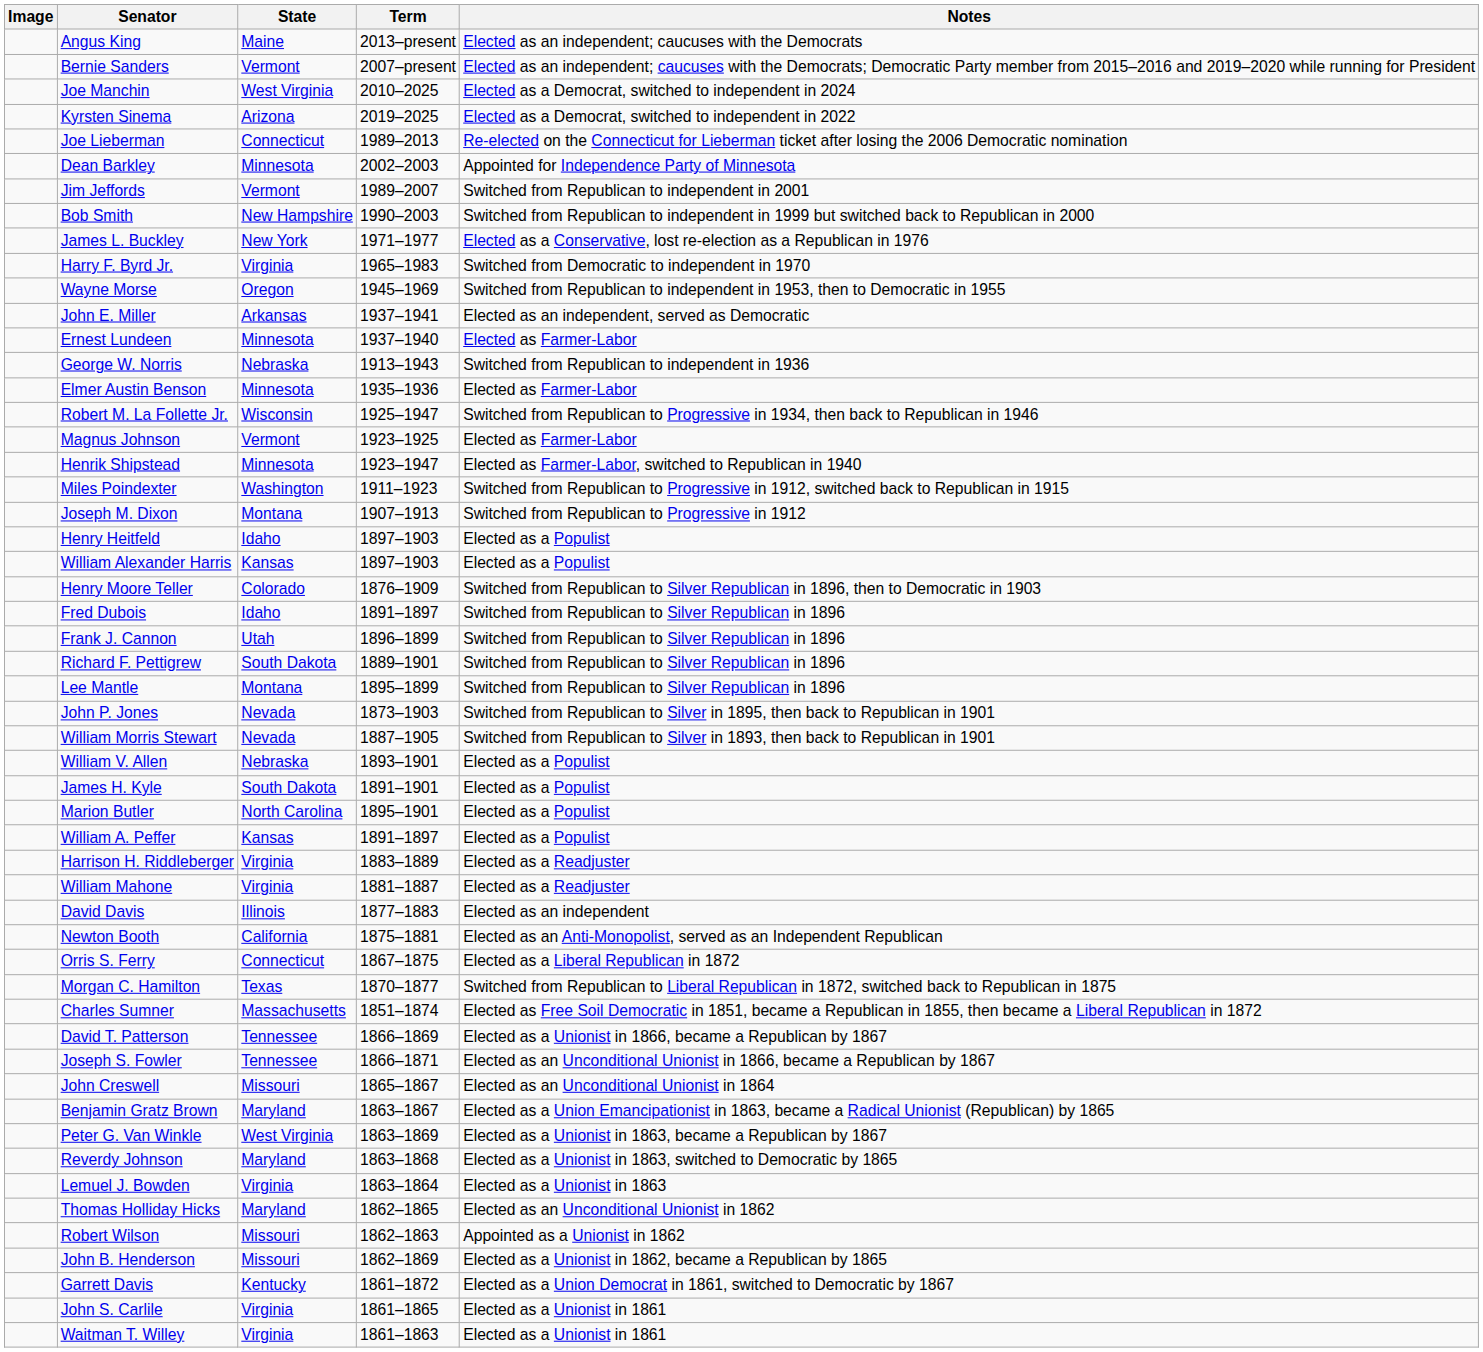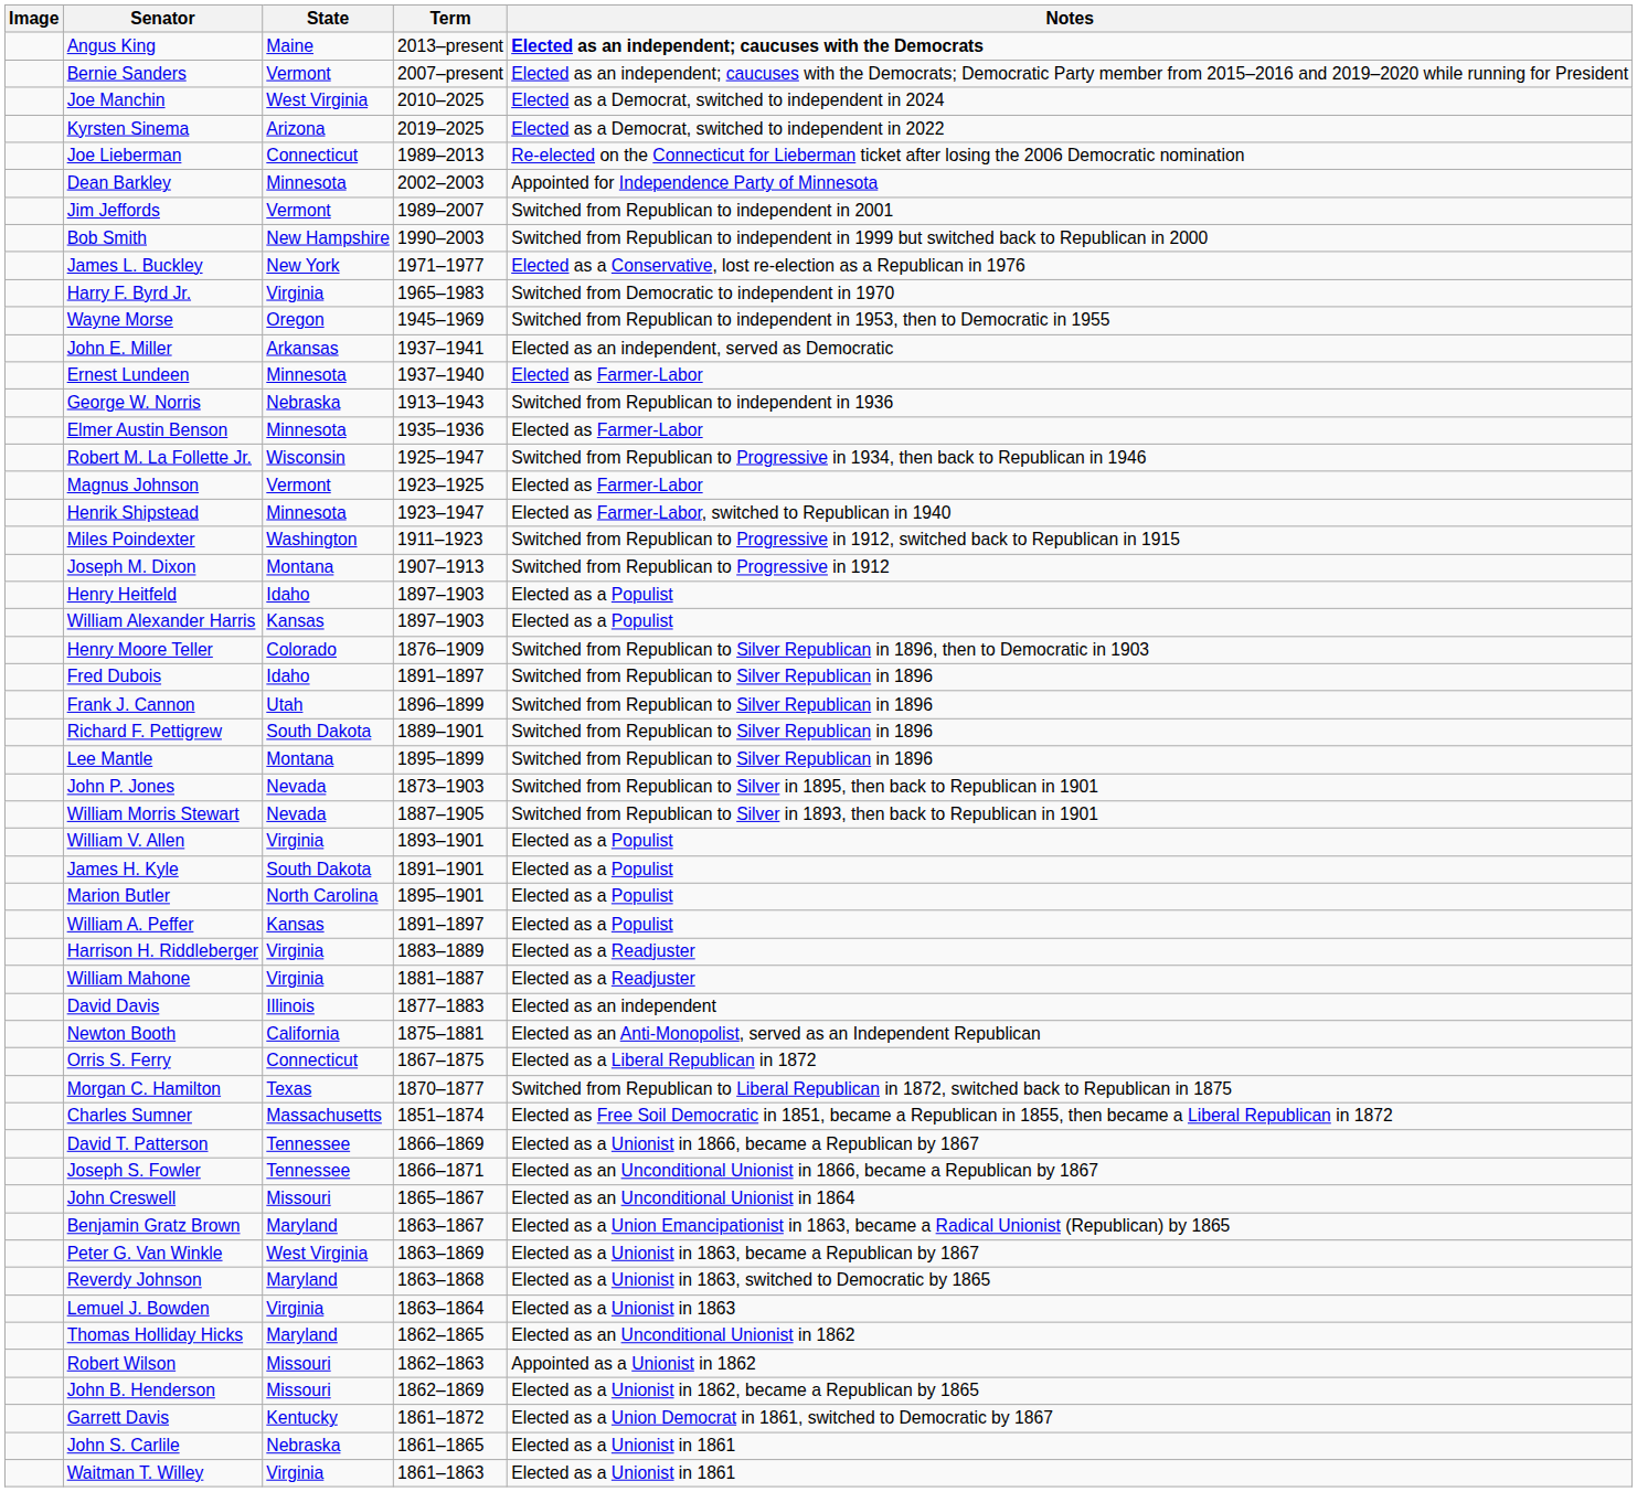 <table class="wikitable sortable">
 <tr>
 <th class="unsortable">Image</th>
 <th>Senator</th>
 <th>State</th>
 <th>Term</th>
 <th class="unsortable">Notes</th>
 </tr>
 <tr>
 <td></td>
 <td><a href='#'>Angus King</a></td>
 <td><a href='#'>Maine</a></td>
 <td>2013–present</td>
-<td><a href='#'>Elected</a> as an independent; caucuses with the Democrats</td>
+<td><strong><a href='#'>Elected</a> as an independent; caucuses with the Democrats</strong></td>
 </tr>
 <tr>
 <td></td>
 <td><a href='#'>Bernie Sanders</a></td>
 <td><a href='#'>Vermont</a></td>
 <td>2007–present</td>
 <td><a href='#'>Elected</a> as an independent; <a href='#'>caucuses</a> with the Democrats; Democratic Party member from 2015–2016 and 2019–2020 while running for President</td>
 </tr>
 <tr>
 <td></td>
 <td><a href='#'>Joe Manchin</a></td>
 <td><a href='#'>West Virginia</a></td>
 <td>2010–2025</td>
 <td><a href='#'>Elected</a> as a Democrat, switched to independent in 2024</td>
 </tr>
 <tr>
 <td></td>
 <td><a href='#'>Kyrsten Sinema</a></td>
 <td><a href='#'>Arizona</a></td>
 <td>2019–2025</td>
 <td><a href='#'>Elected</a> as a Democrat, switched to independent in 2022</td>
 </tr>
 <tr>
 <td></td>
 <td><a href='#'>Joe Lieberman</a></td>
 <td><a href='#'>Connecticut</a></td>
 <td>1989–2013</td>
 <td><a href='#'>Re-elected</a> on the <a href='#'>Connecticut for Lieberman</a> ticket after losing the 2006 Democratic nomination</td>
 </tr>
 <tr>
 <td></td>
 <td><a href='#'>Dean Barkley</a></td>
 <td><a href='#'>Minnesota</a></td>
 <td>2002–2003</td>
 <td>Appointed for <a href='#'>Independence Party of Minnesota</a></td>
 </tr>
 <tr>
 <td></td>
 <td><a href='#'>Jim Jeffords</a></td>
 <td><a href='#'>Vermont</a></td>
 <td>1989–2007</td>
 <td>Switched from Republican to independent in 2001</td>
 </tr>
 <tr>
 <td></td>
 <td><a href='#'>Bob Smith</a></td>
 <td><a href='#'>New Hampshire</a></td>
 <td>1990–2003</td>
 <td>Switched from Republican to independent in 1999 but switched back to Republican in 2000</td>
 </tr>
 <tr>
 <td></td>
 <td><a href='#'>James L. Buckley</a></td>
 <td><a href='#'>New York</a></td>
 <td>1971–1977</td>
 <td><a href='#'>Elected</a> as a <a href='#'>Conservative</a>, lost re-election as a Republican in 1976</td>
 </tr>
 <tr>
 <td></td>
 <td><a href='#'>Harry F. Byrd Jr.</a></td>
 <td><a href='#'>Virginia</a></td>
 <td>1965–1983</td>
 <td>Switched from Democratic to independent in 1970</td>
 </tr>
 <tr>
 <td></td>
 <td><a href='#'>Wayne Morse</a></td>
 <td><a href='#'>Oregon</a></td>
 <td>1945–1969</td>
 <td>Switched from Republican to independent in 1953, then to Democratic in 1955</td>
 </tr>
 <tr>
 <td></td>
 <td><a href='#'>John E. Miller</a></td>
 <td><a href='#'>Arkansas</a></td>
 <td>1937–1941</td>
 <td>Elected as an independent, served as Democratic</td>
 </tr>
 <tr>
 <td></td>
 <td><a href='#'>Ernest Lundeen</a></td>
 <td><a href='#'>Minnesota</a></td>
 <td>1937–1940</td>
 <td><a href='#'>Elected</a> as <a href='#'>Farmer-Labor</a></td>
 </tr>
 <tr>
 <td></td>
 <td><a href='#'>George W. Norris</a></td>
 <td><a href='#'>Nebraska</a></td>
 <td>1913–1943</td>
 <td>Switched from Republican to independent in 1936</td>
 </tr>
 <tr>
 <td></td>
 <td><a href='#'>Elmer Austin Benson</a></td>
 <td><a href='#'>Minnesota</a></td>
 <td>1935–1936</td>
 <td>Elected as <a href='#'>Farmer-Labor</a></td>
 </tr>
 <tr>
 <td></td>
 <td><a href='#'>Robert M. La Follette Jr.</a></td>
 <td><a href='#'>Wisconsin</a></td>
 <td>1925–1947</td>
 <td>Switched from Republican to <a href='#'>Progressive</a> in 1934, then back to Republican in 1946</td>
 </tr>
 <tr>
 <td></td>
 <td><a href='#'>Magnus Johnson</a></td>
 <td><a href='#'>Vermont</a></td>
 <td>1923–1925</td>
 <td>Elected as <a href='#'>Farmer-Labor</a></td>
 </tr>
 <tr>
 <td></td>
 <td><a href='#'>Henrik Shipstead</a></td>
 <td><a href='#'>Minnesota</a></td>
 <td>1923–1947</td>
 <td>Elected as <a href='#'>Farmer-Labor</a>, switched to Republican in 1940</td>
 </tr>
 <tr>
 <td></td>
 <td><a href='#'>Miles Poindexter</a></td>
 <td><a href='#'>Washington</a></td>
 <td>1911–1923</td>
 <td>Switched from Republican to <a href='#'>Progressive</a> in 1912, switched back to Republican in 1915</td>
 </tr>
 <tr>
 <td></td>
 <td><a href='#'>Joseph M. Dixon</a></td>
 <td><a href='#'>Montana</a></td>
 <td>1907–1913</td>
 <td>Switched from Republican to <a href='#'>Progressive</a> in 1912</td>
 </tr>
 <tr>
 <td></td>
 <td><a href='#'>Henry Heitfeld</a></td>
 <td><a href='#'>Idaho</a></td>
 <td>1897–1903</td>
 <td>Elected as a <a href='#'>Populist</a></td>
 </tr>
 <tr>
 <td></td>
 <td><a href='#'>William Alexander Harris</a></td>
 <td><a href='#'>Kansas</a></td>
 <td>1897–1903</td>
 <td>Elected as a <a href='#'>Populist</a></td>
 </tr>
 <tr>
 <td></td>
 <td><a href='#'>Henry Moore Teller</a></td>
 <td><a href='#'>Colorado</a></td>
 <td>1876–1909</td>
 <td>Switched from Republican to <a href='#'>Silver Republican</a> in 1896, then to Democratic in 1903</td>
 </tr>
 <tr>
 <td></td>
 <td><a href='#'>Fred Dubois</a></td>
 <td><a href='#'>Idaho</a></td>
 <td>1891–1897</td>
 <td>Switched from Republican to <a href='#'>Silver Republican</a> in 1896</td>
 </tr>
 <tr>
 <td></td>
 <td><a href='#'>Frank J. Cannon</a></td>
 <td><a href='#'>Utah</a></td>
 <td>1896–1899</td>
 <td>Switched from Republican to <a href='#'>Silver Republican</a> in 1896</td>
 </tr>
 <tr>
 <td></td>
 <td><a href='#'>Richard F. Pettigrew</a></td>
 <td><a href='#'>South Dakota</a></td>
 <td>1889–1901</td>
 <td>Switched from Republican to <a href='#'>Silver Republican</a> in 1896</td>
 </tr>
 <tr>
 <td></td>
 <td><a href='#'>Lee Mantle</a></td>
 <td><a href='#'>Montana</a></td>
 <td>1895–1899</td>
 <td>Switched from Republican to <a href='#'>Silver Republican</a> in 1896</td>
 </tr>
 <tr>
 <td></td>
 <td><a href='#'>John P. Jones</a></td>
 <td><a href='#'>Nevada</a></td>
 <td>1873–1903</td>
 <td>Switched from Republican to <a href='#'>Silver</a> in 1895, then back to Republican in 1901</td>
 </tr>
 <tr>
 <td></td>
 <td><a href='#'>William Morris Stewart</a></td>
 <td><a href='#'>Nevada</a></td>
 <td>1887–1905</td>
 <td>Switched from Republican to <a href='#'>Silver</a> in 1893, then back to Republican in 1901</td>
 </tr>
 <tr>
 <td></td>
 <td><a href='#'>William V. Allen</a></td>
-<td><a href='#'>Nebraska</a></td>
+<td><a href='#'>Virginia</a></td>
 <td>1893–1901</td>
 <td>Elected as a <a href='#'>Populist</a></td>
 </tr>
 <tr>
 <td></td>
 <td><a href='#'>James H. Kyle</a></td>
 <td><a href='#'>South Dakota</a></td>
 <td>1891–1901</td>
 <td>Elected as a <a href='#'>Populist</a></td>
 </tr>
 <tr>
 <td></td>
 <td><a href='#'>Marion Butler</a></td>
 <td><a href='#'>North Carolina</a></td>
 <td>1895–1901</td>
 <td>Elected as a <a href='#'>Populist</a></td>
 </tr>
 <tr>
 <td></td>
 <td><a href='#'>William A. Peffer</a></td>
 <td><a href='#'>Kansas</a></td>
 <td>1891–1897</td>
 <td>Elected as a <a href='#'>Populist</a></td>
 </tr>
 <tr>
 <td></td>
 <td><a href='#'>Harrison H. Riddleberger</a></td>
 <td><a href='#'>Virginia</a></td>
 <td>1883–1889</td>
 <td>Elected as a <a href='#'>Readjuster</a></td>
 </tr>
 <tr>
 <td></td>
 <td><a href='#'>William Mahone</a></td>
 <td><a href='#'>Virginia</a></td>
 <td>1881–1887</td>
 <td>Elected as a <a href='#'>Readjuster</a></td>
 </tr>
 <tr>
 <td></td>
 <td><a href='#'>David Davis</a></td>
 <td><a href='#'>Illinois</a></td>
 <td>1877–1883</td>
 <td>Elected as an independent</td>
 </tr>
 <tr>
 <td></td>
 <td><a href='#'>Newton Booth</a></td>
 <td><a href='#'>California</a></td>
 <td>1875–1881</td>
 <td>Elected as an <a href='#'>Anti-Monopolist</a>, served as an Independent Republican</td>
 </tr>
 <tr>
 <td></td>
 <td><a href='#'>Orris S. Ferry</a></td>
 <td><a href='#'>Connecticut</a></td>
 <td>1867–1875</td>
 <td>Elected as a <a href='#'>Liberal Republican</a> in 1872</td>
 </tr>
 <tr>
 <td></td>
 <td><a href='#'>Morgan C. Hamilton</a></td>
 <td><a href='#'>Texas</a></td>
 <td>1870–1877</td>
 <td>Switched from Republican to <a href='#'>Liberal Republican</a> in 1872, switched back to Republican in 1875</td>
 </tr>
 <tr>
 <td></td>
 <td><a href='#'>Charles Sumner</a></td>
 <td><a href='#'>Massachusetts</a></td>
 <td>1851–1874</td>
 <td>Elected as <a href='#'>Free Soil Democratic</a> in 1851, became a Republican in 1855, then became a <a href='#'>Liberal Republican</a> in 1872</td>
 </tr>
 <tr>
 <td></td>
 <td><a href='#'>David T. Patterson</a></td>
 <td><a href='#'>Tennessee</a></td>
 <td>1866–1869</td>
 <td>Elected as a <a href='#'>Unionist</a> in 1866, became a Republican by 1867</td>
 </tr>
 <tr>
 <td></td>
 <td><a href='#'>Joseph S. Fowler</a></td>
 <td><a href='#'>Tennessee</a></td>
 <td>1866–1871</td>
 <td>Elected as an <a href='#'>Unconditional Unionist</a> in 1866, became a Republican by 1867</td>
 </tr>
 <tr>
 <td></td>
 <td><a href='#'>John Creswell</a></td>
 <td><a href='#'>Missouri</a></td>
 <td>1865–1867</td>
 <td>Elected as an <a href='#'>Unconditional Unionist</a> in 1864</td>
 </tr>
 <tr>
 <td></td>
 <td><a href='#'>Benjamin Gratz Brown</a></td>
 <td><a href='#'>Maryland</a></td>
 <td>1863–1867</td>
 <td>Elected as a <a href='#'>Union Emancipationist</a> in 1863, became a <a href='#'>Radical Unionist</a> (Republican) by 1865</td>
 </tr>
 <tr>
 <td></td>
 <td><a href='#'>Peter G. Van Winkle</a></td>
 <td><a href='#'>West Virginia</a></td>
 <td>1863–1869</td>
 <td>Elected as a <a href='#'>Unionist</a> in 1863, became a Republican by 1867</td>
 </tr>
 <tr>
 <td></td>
 <td><a href='#'>Reverdy Johnson</a></td>
 <td><a href='#'>Maryland</a></td>
 <td>1863–1868</td>
 <td>Elected as a <a href='#'>Unionist</a> in 1863, switched to Democratic by 1865</td>
 </tr>
 <tr>
 <td></td>
 <td><a href='#'>Lemuel J. Bowden</a></td>
 <td><a href='#'>Virginia</a></td>
 <td>1863–1864</td>
 <td>Elected as a <a href='#'>Unionist</a> in 1863</td>
 </tr>
 <tr>
 <td></td>
 <td><a href='#'>Thomas Holliday Hicks</a></td>
 <td><a href='#'>Maryland</a></td>
 <td>1862–1865</td>
 <td>Elected as an <a href='#'>Unconditional Unionist</a> in 1862</td>
 </tr>
 <tr>
 <td></td>
 <td><a href='#'>Robert Wilson</a></td>
 <td><a href='#'>Missouri</a></td>
 <td>1862–1863</td>
 <td>Appointed as a <a href='#'>Unionist</a> in 1862</td>
 </tr>
 <tr>
 <td></td>
 <td><a href='#'>John B. Henderson</a></td>
 <td><a href='#'>Missouri</a></td>
 <td>1862–1869</td>
 <td>Elected as a <a href='#'>Unionist</a> in 1862, became a Republican by 1865</td>
 </tr>
 <tr>
 <td></td>
 <td><a href='#'>Garrett Davis</a></td>
 <td><a href='#'>Kentucky</a></td>
 <td>1861–1872</td>
 <td>Elected as a <a href='#'>Union Democrat</a> in 1861, switched to Democratic by 1867</td>
 </tr>
 <tr>
 <td></td>
 <td><a href='#'>John S. Carlile</a></td>
-<td><a href='#'>Virginia</a></td>
+<td><a href='#'>Nebraska</a></td>
 <td>1861–1865</td>
 <td>Elected as a <a href='#'>Unionist</a> in 1861</td>
 </tr>
 <tr>
 <td></td>
 <td><a href='#'>Waitman T. Willey</a></td>
 <td><a href='#'>Virginia</a></td>
 <td>1861–1863</td>
 <td>Elected as a <a href='#'>Unionist</a> in 1861</td>
 </tr>
 </table>
